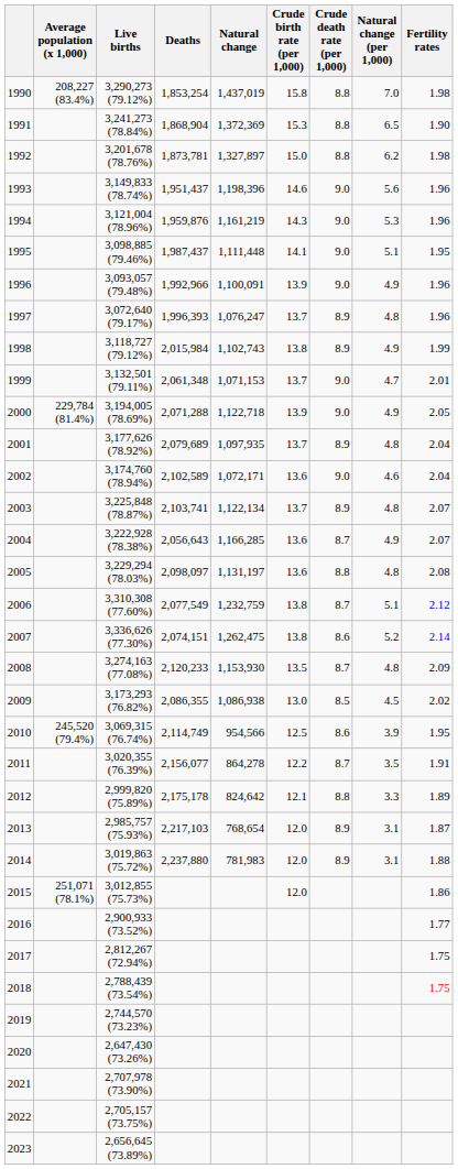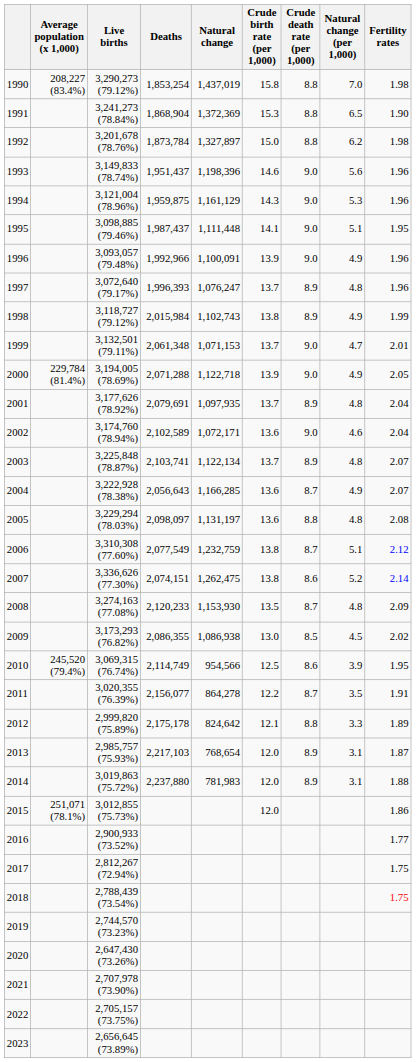 <table class="wikitable">
 <tr>
 <th></th>
 <th style="width:80pt;">Average population (x 1,000)</th>
 <th style="width:100pt;">Live births</th>
 <th style="width:80pt;">Deaths</th>
 <th style="width:80pt;">Natural change</th>
 <th style="width:80pt;">Crude birth rate (per 1,000)</th>
 <th style="width:80pt;">Crude death rate (per 1,000)</th>
 <th style="width:80pt;">Natural change (per 1,000)</th>
 <th style="width:80pt;">Fertility rates</th>
 </tr>
 <tr>
 <td>1990</td>
 <td style="text-align:right;">208,227 (83.4%)</td>
 <td style="text-align:right;">3,290,273 (79.12%)</td>
 <td style="text-align:right;">1,853,254</td>
 <td style="text-align:right;">1,437,019</td>
 <td style="text-align:right;">15.8</td>
 <td style="text-align:right;">8.8</td>
 <td style="text-align:right;">7.0</td>
 <td style="text-align:right;">1.98</td>
 </tr>
 <tr>
 <td>1991</td>
 <td style="text-align:right;"></td>
 <td style="text-align:right;">3,241,273 (78.84%)</td>
 <td style="text-align:right;">1,868,904</td>
 <td style="text-align:right;">1,372,369</td>
 <td style="text-align:right;">15.3</td>
 <td style="text-align:right;">8.8</td>
 <td style="text-align:right;">6.5</td>
 <td style="text-align:right;">1.90</td>
 </tr>
 <tr>
 <td>1992</td>
 <td style="text-align:right;"></td>
 <td style="text-align:right;">3,201,678  (78.76%)</td>
-<td style="text-align:right;">1,873,781</td>
+<td style="text-align:right;">1,873,784</td>
 <td style="text-align:right;">1,327,897</td>
 <td style="text-align:right;">15.0</td>
 <td style="text-align:right;">8.8</td>
 <td style="text-align:right;">6.2</td>
 <td style="text-align:right;">1.98</td>
 </tr>
 <tr>
 <td>1993</td>
 <td style="text-align:right;"></td>
 <td style="text-align:right;">3,149,833 (78.74%)</td>
 <td style="text-align:right;">1,951,437</td>
 <td style="text-align:right;">1,198,396</td>
 <td style="text-align:right;">14.6</td>
 <td style="text-align:right;">9.0</td>
 <td style="text-align:right;">5.6</td>
 <td style="text-align:right;">1.96</td>
 </tr>
 <tr>
 <td>1994</td>
 <td style="text-align:right;"></td>
 <td style="text-align:right;">3,121,004 (78.96%)</td>
-<td style="text-align:right;">1,959,876</td>
-<td style="text-align:right;">1,161,219</td>
+<td style="text-align:right;">1,959,875</td>
+<td style="text-align:right;">1,161,129</td>
 <td style="text-align:right;">14.3</td>
 <td style="text-align:right;">9.0</td>
 <td style="text-align:right;">5.3</td>
 <td style="text-align:right;">1.96</td>
 </tr>
 <tr>
 <td>1995</td>
 <td style="text-align:right;"></td>
 <td style="text-align:right;">3,098,885 (79.46%)</td>
 <td style="text-align:right;">1,987,437</td>
 <td style="text-align:right;">1,111,448</td>
 <td style="text-align:right;">14.1</td>
 <td style="text-align:right;">9.0</td>
 <td style="text-align:right;">5.1</td>
 <td style="text-align:right;">1.95</td>
 </tr>
 <tr>
 <td>1996</td>
 <td style="text-align:right;"></td>
 <td style="text-align:right;">3,093,057 (79.48%)</td>
 <td style="text-align:right;">1,992,966</td>
 <td style="text-align:right;">1,100,091</td>
 <td style="text-align:right;">13.9</td>
 <td style="text-align:right;">9.0</td>
 <td style="text-align:right;">4.9</td>
 <td style="text-align:right;">1.96</td>
 </tr>
 <tr>
 <td>1997</td>
 <td style="text-align:right;"></td>
 <td style="text-align:right;">3,072,640 (79.17%)</td>
 <td style="text-align:right;">1,996,393</td>
 <td style="text-align:right;">1,076,247</td>
 <td style="text-align:right;">13.7</td>
 <td style="text-align:right;">8.9</td>
 <td style="text-align:right;">4.8</td>
 <td style="text-align:right;">1.96</td>
 </tr>
 <tr>
 <td>1998</td>
 <td style="text-align:right;"></td>
 <td style="text-align:right;">3,118,727 (79.12%)</td>
 <td style="text-align:right;">2,015,984</td>
 <td style="text-align:right;">1,102,743</td>
 <td style="text-align:right;">13.8</td>
 <td style="text-align:right;">8.9</td>
 <td style="text-align:right;">4.9</td>
 <td style="text-align:right;">1.99</td>
 </tr>
 <tr>
 <td>1999</td>
 <td style="text-align:right;"></td>
 <td style="text-align:right;">3,132,501 (79.11%)</td>
 <td style="text-align:right;">2,061,348</td>
 <td style="text-align:right;">1,071,153</td>
 <td style="text-align:right;">13.7</td>
 <td style="text-align:right;">9.0</td>
 <td style="text-align:right;">4.7</td>
 <td style="text-align:right;">2.01</td>
 </tr>
 <tr>
 <td>2000</td>
 <td style="text-align:right;">229,784 (81.4%)</td>
 <td style="text-align:right;">3,194,005 (78.69%)</td>
 <td style="text-align:right;">2,071,288</td>
 <td style="text-align:right;">1,122,718</td>
 <td style="text-align:right;">13.9</td>
 <td style="text-align:right;">9.0</td>
 <td style="text-align:right;">4.9</td>
 <td style="text-align:right;">2.05</td>
 </tr>
 <tr>
 <td>2001</td>
 <td style="text-align:right;"></td>
 <td style="text-align:right;">3,177,626 (78.92%)</td>
-<td style="text-align:right;">2,079,689</td>
+<td style="text-align:right;">2,079,691</td>
 <td style="text-align:right;">1,097,935</td>
 <td style="text-align:right;">13.7</td>
 <td style="text-align:right;">8.9</td>
 <td style="text-align:right;">4.8</td>
 <td style="text-align:right;">2.04</td>
 </tr>
 <tr>
 <td>2002</td>
 <td style="text-align:right;"></td>
 <td style="text-align:right;">3,174,760 (78.94%)</td>
 <td style="text-align:right;">2,102,589</td>
 <td style="text-align:right;">1,072,171</td>
 <td style="text-align:right;">13.6</td>
 <td style="text-align:right;">9.0</td>
 <td style="text-align:right;">4.6</td>
 <td style="text-align:right;">2.04</td>
 </tr>
 <tr>
 <td>2003</td>
 <td style="text-align:right;"></td>
 <td style="text-align:right;">3,225,848 (78.87%)</td>
 <td style="text-align:right;">2,103,741</td>
 <td style="text-align:right;">1,122,134</td>
 <td style="text-align:right;">13.7</td>
 <td style="text-align:right;">8.9</td>
 <td style="text-align:right;">4.8</td>
 <td style="text-align:right;">2.07</td>
 </tr>
 <tr>
 <td>2004</td>
 <td style="text-align:right;"></td>
 <td style="text-align:right;">3,222,928 (78.38%)</td>
 <td style="text-align:right;">2,056,643</td>
 <td style="text-align:right;">1,166,285</td>
 <td style="text-align:right;">13.6</td>
 <td style="text-align:right;">8.7</td>
 <td style="text-align:right;">4.9</td>
 <td style="text-align:right;">2.07</td>
 </tr>
 <tr>
 <td>2005</td>
 <td style="text-align:right;"></td>
 <td style="text-align:right;">3,229,294 (78.03%)</td>
 <td style="text-align:right;">2,098,097</td>
 <td style="text-align:right;">1,131,197</td>
 <td style="text-align:right;">13.6</td>
 <td style="text-align:right;">8.8</td>
 <td style="text-align:right;">4.8</td>
 <td style="text-align:right;">2.08</td>
 </tr>
 <tr>
 <td>2006</td>
 <td style="text-align:right;"></td>
 <td style="text-align:right;">3,310,308 (77.60%)</td>
 <td style="text-align:right;">2,077,549</td>
 <td style="text-align:right;">1,232,759</td>
 <td style="text-align:right;">13.8</td>
 <td style="text-align:right;">8.7</td>
 <td style="text-align:right;">5.1</td>
 <td style="text-align:right; color:blue;">2.12</td>
 </tr>
 <tr>
 <td>2007</td>
 <td style="text-align:right;"></td>
 <td style="text-align:right;">3,336,626 (77.30%)</td>
 <td style="text-align:right;">2,074,151</td>
 <td style="text-align:right;">1,262,475</td>
 <td style="text-align:right;">13.8</td>
 <td style="text-align:right;">8.6</td>
 <td style="text-align:right;">5.2</td>
 <td style="text-align:right; color:blue;">2.14</td>
 </tr>
 <tr>
 <td>2008</td>
 <td style="text-align:right;"></td>
 <td style="text-align:right;">3,274,163 (77.08%)</td>
 <td style="text-align:right;">2,120,233</td>
 <td style="text-align:right;">1,153,930</td>
 <td style="text-align:right;">13.5</td>
 <td style="text-align:right;">8.7</td>
 <td style="text-align:right;">4.8</td>
 <td style="text-align:right;">2.09</td>
 </tr>
 <tr>
 <td>2009</td>
 <td style="text-align:right;"></td>
 <td style="text-align:right;">3,173,293 (76.82%)</td>
 <td style="text-align:right;">2,086,355</td>
 <td style="text-align:right;">1,086,938</td>
 <td style="text-align:right;">13.0</td>
 <td style="text-align:right;">8.5</td>
 <td style="text-align:right;">4.5</td>
 <td style="text-align:right;">2.02</td>
 </tr>
 <tr>
 <td>2010</td>
 <td style="text-align:right;">245,520 (79.4%)</td>
 <td style="text-align:right;">3,069,315 (76.74%)</td>
 <td style="text-align:right;">2,114,749</td>
 <td style="text-align:right;">954,566</td>
 <td style="text-align:right;">12.5</td>
 <td style="text-align:right;">8.6</td>
 <td style="text-align:right;">3.9</td>
 <td style="text-align:right;">1.95</td>
 </tr>
 <tr>
 <td>2011</td>
 <td style="text-align:right;"></td>
 <td style="text-align:right;">3,020,355 (76.39%)</td>
 <td style="text-align:right;">2,156,077</td>
 <td style="text-align:right;">864,278</td>
 <td style="text-align:right;">12.2</td>
 <td style="text-align:right;">8.7</td>
 <td style="text-align:right;">3.5</td>
 <td style="text-align:right;">1.91</td>
 </tr>
 <tr>
 <td>2012</td>
 <td style="text-align:right;"></td>
 <td style="text-align:right;">2,999,820 (75.89%)</td>
 <td style="text-align:right;">2,175,178</td>
 <td style="text-align:right;">824,642</td>
 <td style="text-align:right;">12.1</td>
 <td style="text-align:right;">8.8</td>
 <td style="text-align:right;">3.3</td>
 <td style="text-align:right;">1.89</td>
 </tr>
 <tr>
 <td>2013</td>
 <td style="text-align:right;"></td>
 <td style="text-align:right;">2,985,757 (75.93%)</td>
 <td style="text-align:right;">2,217,103</td>
 <td style="text-align:right;">768,654</td>
 <td style="text-align:right;">12.0</td>
 <td style="text-align:right;">8.9</td>
 <td style="text-align:right;">3.1</td>
 <td style="text-align:right;">1.87</td>
 </tr>
 <tr>
 <td>2014</td>
 <td style="text-align:right;"></td>
 <td style="text-align:right;">3,019,863 (75.72%)</td>
 <td style="text-align:right;">2,237,880</td>
 <td style="text-align:right;">781,983</td>
 <td style="text-align:right;">12.0</td>
 <td style="text-align:right;">8.9</td>
 <td style="text-align:right;">3.1</td>
 <td style="text-align:right">1.88</td>
 </tr>
 <tr>
 <td>2015</td>
 <td style="text-align:right;">251,071 (78.1%)</td>
 <td style="text-align:right;">3,012,855 (75.73%)</td>
 <td style="text-align:right;"></td>
 <td style="text-align:right;"></td>
 <td style="text-align:right;">12.0</td>
 <td style="text-align:right;"></td>
 <td style="text-align:right;"></td>
 <td style="text-align:right;">1.86</td>
 </tr>
 <tr>
 <td>2016</td>
 <td style="text-align:right;"></td>
 <td style="text-align:right;">2,900,933 (73.52%)</td>
 <td style="text-align:right;"></td>
 <td style="text-align:right;"></td>
 <td style="text-align:right;"></td>
 <td style="text-align:right;"></td>
 <td style="text-align:right;"></td>
 <td style="text-align:right;">1.77</td>
 </tr>
 <tr>
 <td>2017</td>
 <td style="text-align:right;"></td>
 <td style="text-align:right;">2,812,267 (72.94%)</td>
 <td style="text-align:right;"></td>
 <td style="text-align:right;"></td>
 <td style="text-align:right;"></td>
 <td style="text-align:right;"></td>
 <td style="text-align:right;"></td>
 <td style="text-align:right;">1.75</td>
 </tr>
 <tr>
 <td>2018</td>
 <td style="text-align:right;"></td>
 <td style="text-align:right;">2,788,439 (73.54%)</td>
 <td style="text-align:right;"></td>
 <td style="text-align:right;"></td>
 <td style="text-align:right;"></td>
 <td style="text-align:right;"></td>
 <td style="text-align:right;"></td>
 <td style="text-align:right; color:red;">1.75</td>
 </tr>
 <tr>
 <td>2019</td>
 <td style="text-align:right;"></td>
 <td style="text-align:right;">2,744,570 (73.23%)</td>
 <td style="text-align:right;"></td>
 <td style="text-align:right;"></td>
 <td style="text-align:right;"></td>
 <td style="text-align:right;"></td>
 <td style="text-align:right;"></td>
 <td style="text-align:right; color:red;"></td>
 </tr>
 <tr>
 <td>2020</td>
 <td style="text-align:right;"></td>
 <td style="text-align:right;">2,647,430 (73.26%)</td>
 <td style="text-align:right;"></td>
 <td style="text-align:right;"></td>
 <td style="text-align:right;"></td>
 <td style="text-align:right;"></td>
 <td style="text-align:right;"></td>
 <td style="text-align:right; color:red;"></td>
 </tr>
 <tr>
 <td>2021</td>
 <td style="text-align:right;"></td>
 <td style="text-align:right;">2,707,978 (73.90%)</td>
 <td style="text-align:right;"></td>
 <td style="text-align:right;"></td>
 <td style="text-align:right;"></td>
 <td style="text-align:right;"></td>
 <td style="text-align:right;"></td>
 <td style="text-align:right; color:red;"></td>
 </tr>
 <tr>
 <td>2022</td>
 <td style="text-align:right;"></td>
 <td style="text-align:right;">2,705,157 (73.75%)</td>
 <td style="text-align:right;"></td>
 <td style="text-align:right;"></td>
 <td style="text-align:right;"></td>
 <td style="text-align:right;"></td>
 <td style="text-align:right;"></td>
 <td style="text-align:right; color:red;"></td>
 </tr>
 <tr>
 <td>2023</td>
 <td style="text-align:right;"></td>
 <td style="text-align:right;">2,656,645 (73.89%)</td>
 <td style="text-align:right;"></td>
 <td style="text-align:right;"></td>
 <td style="text-align:right;"></td>
 <td style="text-align:right;"></td>
 <td style="text-align:right;"></td>
 <td style="text-align:right; color:red;"></td>
 </tr>
 </table>
